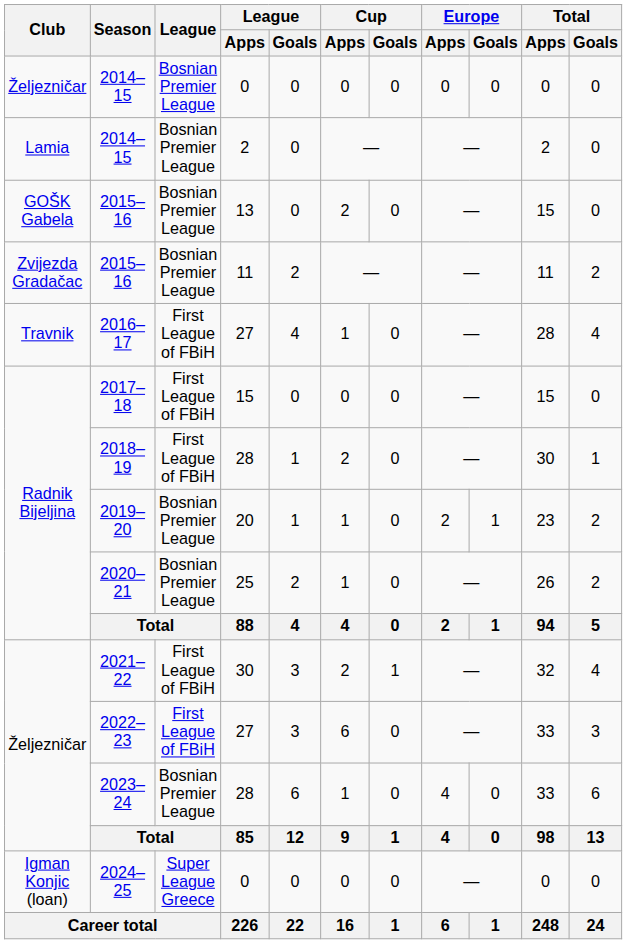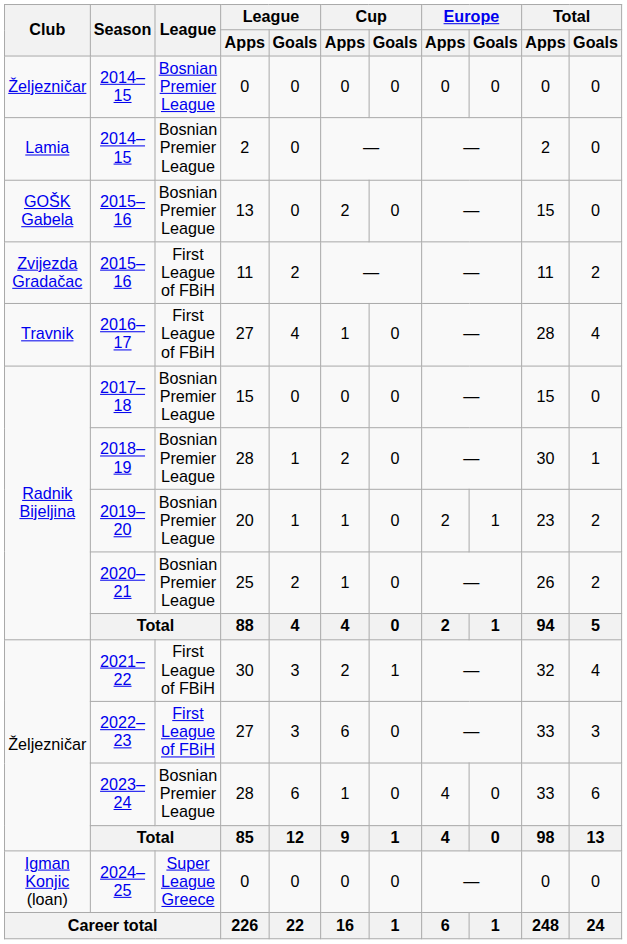 <table class="wikitable" style="text-align:center">
 <tr>
 <th rowspan="2">Club</th>
 <th rowspan="2">Season</th>
 <th rowspan="2">League</th>
 <th colspan="2">League</th>
 <th colspan="2">Cup</th>
 <th colspan="2"><a href='#'>Europe</a></th>
 <th colspan="2">Total</th>
 </tr>
 <tr>
 <th>Apps</th>
 <th>Goals</th>
 <th>Apps</th>
 <th>Goals</th>
 <th>Apps</th>
 <th>Goals</th>
 <th>Apps</th>
 <th>Goals</th>
 </tr>
 <tr>
 <td><a href='#'>Željezničar</a></td>
 <td><a href='#'>2014–15</a></td>
 <td><a href='#'>Bosnian Premier League</a></td>
 <td>0</td>
 <td>0</td>
 <td>0</td>
 <td>0</td>
 <td>0</td>
 <td>0</td>
 <td>0</td>
 <td>0</td>
 </tr>
 <tr>
 <td><a href='#'>Lamia</a></td>
 <td><a href='#'>2014–15</a></td>
 <td>Bosnian Premier League</td>
 <td>2</td>
 <td>0</td>
 <td colspan="2">—</td>
 <td colspan="2">—</td>
 <td>2</td>
 <td>0</td>
 </tr>
 <tr>
 <td><a href='#'>GOŠK Gabela</a></td>
 <td><a href='#'>2015–16</a></td>
 <td>Bosnian Premier League</td>
 <td>13</td>
 <td>0</td>
 <td>2</td>
 <td>0</td>
 <td colspan="2">—</td>
 <td>15</td>
 <td>0</td>
 </tr>
 <tr>
 <td><a href='#'>Zvijezda Gradačac</a></td>
 <td><a href='#'>2015–16</a></td>
-<td>Bosnian Premier League</td>
+<td>First League of FBiH</td>
 <td>11</td>
 <td>2</td>
 <td colspan="2">—</td>
 <td colspan="2">—</td>
 <td>11</td>
 <td>2</td>
 </tr>
 <tr>
 <td><a href='#'>Travnik</a></td>
 <td><a href='#'>2016–17</a></td>
 <td>First League of FBiH</td>
 <td>27</td>
 <td>4</td>
 <td>1</td>
 <td>0</td>
 <td colspan="2">—</td>
 <td>28</td>
 <td>4</td>
 </tr>
 <tr>
 <td rowspan="5"><a href='#'>Radnik Bijeljina</a></td>
 <td><a href='#'>2017–18</a></td>
-<td>First League of FBiH</td>
+<td>Bosnian Premier League</td>
 <td>15</td>
 <td>0</td>
 <td>0</td>
 <td>0</td>
 <td colspan="2">—</td>
 <td>15</td>
 <td>0</td>
 </tr>
 <tr>
 <td><a href='#'>2018–19</a></td>
-<td>First League of FBiH</td>
+<td>Bosnian Premier League</td>
 <td>28</td>
 <td>1</td>
 <td>2</td>
 <td>0</td>
 <td colspan="2">—</td>
 <td>30</td>
 <td>1</td>
 </tr>
 <tr>
 <td><a href='#'>2019–20</a></td>
 <td>Bosnian Premier League</td>
 <td>20</td>
 <td>1</td>
 <td>1</td>
 <td>0</td>
 <td>2</td>
 <td>1</td>
 <td>23</td>
 <td>2</td>
 </tr>
 <tr>
 <td><a href='#'>2020–21</a></td>
 <td>Bosnian Premier League</td>
 <td>25</td>
 <td>2</td>
 <td>1</td>
 <td>0</td>
 <td colspan="2">—</td>
 <td>26</td>
 <td>2</td>
 </tr>
 <tr>
 <th colspan="2">Total</th>
 <th>88</th>
 <th>4</th>
 <th>4</th>
 <th>0</th>
 <th>2</th>
 <th>1</th>
 <th>94</th>
 <th>5</th>
 </tr>
 <tr>
 <td rowspan="4">Željezničar</td>
 <td><a href='#'>2021–22</a></td>
 <td>First League of FBiH</td>
 <td>30</td>
 <td>3</td>
 <td>2</td>
 <td>1</td>
 <td colspan="2">—</td>
 <td>32</td>
 <td>4</td>
 </tr>
 <tr>
 <td><a href='#'>2022–23</a></td>
 <td><a href='#'>First League of FBiH</a></td>
 <td>27</td>
 <td>3</td>
 <td>6</td>
 <td>0</td>
 <td colspan="2">—</td>
 <td>33</td>
 <td>3</td>
 </tr>
 <tr>
 <td><a href='#'>2023–24</a></td>
 <td>Bosnian Premier League</td>
 <td>28</td>
 <td>6</td>
 <td>1</td>
 <td>0</td>
 <td>4</td>
 <td>0</td>
 <td>33</td>
 <td>6</td>
 </tr>
 <tr>
 <th colspan="2">Total</th>
 <th>85</th>
 <th>12</th>
 <th>9</th>
 <th>1</th>
 <th>4</th>
 <th>0</th>
 <th>98</th>
 <th>13</th>
 </tr>
 <tr>
 <td><a href='#'>Igman Konjic</a> (loan)</td>
 <td><a href='#'>2024–25</a></td>
 <td><a href='#'>Super League Greece</a></td>
 <td>0</td>
 <td>0</td>
 <td>0</td>
 <td>0</td>
 <td colspan="2">—</td>
 <td>0</td>
 <td>0</td>
 </tr>
 <tr>
 <th colspan="3">Career total</th>
 <th>226</th>
 <th>22</th>
 <th>16</th>
 <th>1</th>
 <th>6</th>
 <th>1</th>
 <th>248</th>
 <th>24</th>
 </tr>
 </table>
